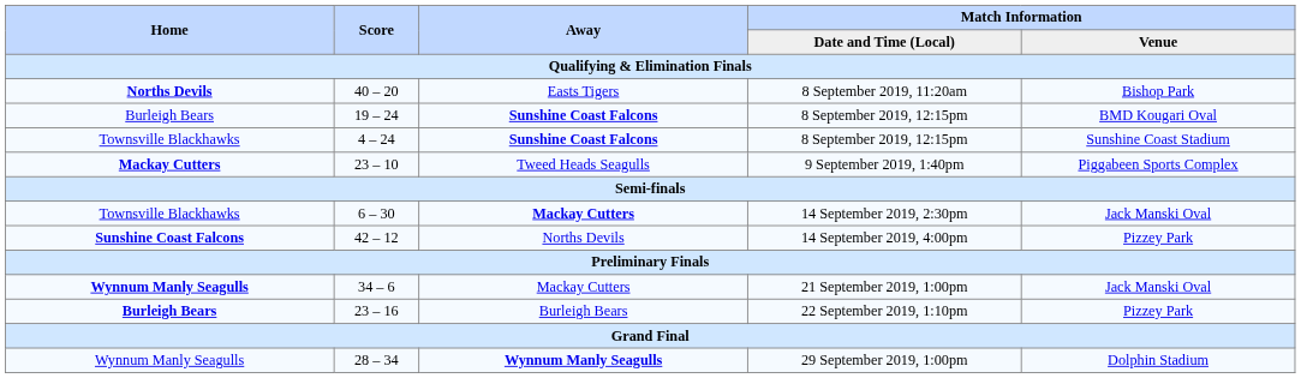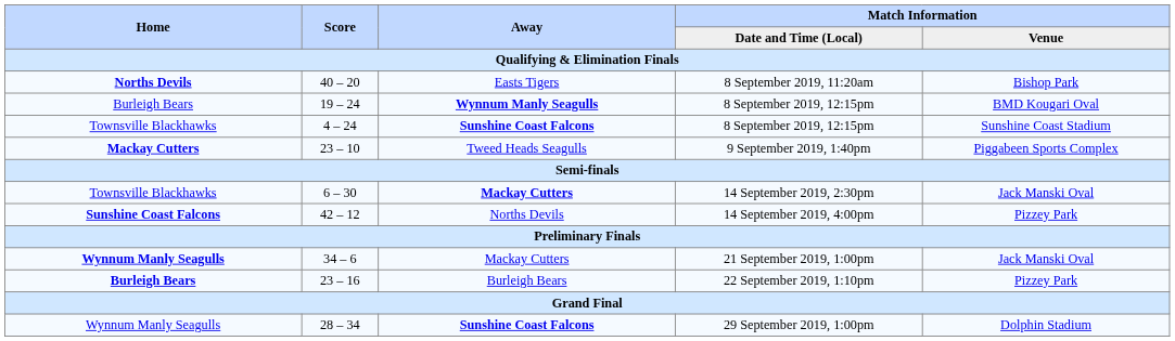 <table border="1" cellpadding="3" cellspacing="0" style="border-collapse:collapse; font-size:90%; text-align:center; width:100%;">
 <tr style="background:#c1d8ff;">
 <th rowspan=2 width=12%>Home</th>
 <th rowspan=2 width=3%>Score</th>
 <th rowspan=2 width=12%>Away</th>
 <th colspan=5>Match Information</th>
 </tr>
 <tr bgcolor=#EFEFEF>
 <th width=10%>Date and Time (Local)</th>
 <th width=10%>Venue</th>
 </tr>
 <tr style="background:#d0e7ff;">
 <td colspan=5><strong>Qualifying & Elimination Finals</strong></td>
 </tr>
 <tr style="background:#f5faff;">
 <td> <strong><a href='#'>Norths Devils</a></strong></td>
 <td>40 – 20</td>
 <td> <a href='#'>Easts Tigers</a></td>
 <td>8 September 2019, 11:20am</td>
 <td><a href='#'>Bishop Park</a></td>
 </tr>
 <tr style="background:#f5faff;">
 <td> <a href='#'>Burleigh Bears</a></td>
 <td>19 – 24</td>
-<td> <strong><a href='#'>Sunshine Coast Falcons</a></strong></td>
+<td> <strong><a href='#'>Wynnum Manly Seagulls</a></strong></td>
 <td>8 September 2019, 12:15pm</td>
 <td><a href='#'>BMD Kougari Oval</a></td>
 </tr>
 <tr style="background:#f5faff;">
 <td> <a href='#'>Townsville Blackhawks</a></td>
 <td>4 – 24</td>
 <td> <strong><a href='#'>Sunshine Coast Falcons</a></strong></td>
 <td>8 September 2019, 12:15pm</td>
 <td><a href='#'>Sunshine Coast Stadium</a></td>
 </tr>
 <tr style="background:#f5faff;">
 <td> <strong><a href='#'>Mackay Cutters</a></strong></td>
 <td>23 – 10</td>
 <td> <a href='#'>Tweed Heads Seagulls</a></td>
 <td>9 September 2019, 1:40pm</td>
 <td><a href='#'>Piggabeen Sports Complex</a></td>
 </tr>
 <tr style="background:#d0e7ff;">
 <td colspan=5><strong>Semi-finals</strong></td>
 </tr>
 <tr style="background:#f5faff;">
 <td> <a href='#'>Townsville Blackhawks</a></td>
 <td>6 – 30</td>
 <td> <strong><a href='#'>Mackay Cutters</a></strong></td>
 <td>14 September 2019, 2:30pm</td>
 <td><a href='#'>Jack Manski Oval</a></td>
 </tr>
 <tr style="background:#f5faff;">
 <td> <strong><a href='#'>Sunshine Coast Falcons</a></strong></td>
 <td>42 – 12</td>
 <td> <a href='#'>Norths Devils</a></td>
 <td>14 September 2019, 4:00pm</td>
 <td><a href='#'>Pizzey Park</a></td>
 </tr>
 <tr style="background:#d0e7ff;">
 <td colspan=5><strong>Preliminary Finals</strong></td>
 </tr>
 <tr style="background:#f5faff;">
 <td> <strong><a href='#'>Wynnum Manly Seagulls</a></strong></td>
 <td>34 – 6</td>
 <td> <a href='#'>Mackay Cutters</a></td>
 <td>21 September 2019, 1:00pm</td>
 <td><a href='#'>Jack Manski Oval</a></td>
 </tr>
 <tr style="background:#f5faff;">
 <td> <strong><a href='#'>Burleigh Bears</a></strong></td>
 <td>23 – 16</td>
 <td> <a href='#'>Burleigh Bears</a></td>
 <td>22 September 2019, 1:10pm</td>
 <td><a href='#'>Pizzey Park</a></td>
 </tr>
 <tr style="background:#d0e7ff;">
 <td colspan=5><strong>Grand Final</strong></td>
 </tr>
 <tr style="background:#f5faff;">
 <td> <a href='#'>Wynnum Manly Seagulls</a></td>
 <td>28 – 34</td>
-<td> <strong><a href='#'>Wynnum Manly Seagulls</a></strong></td>
+<td> <strong><a href='#'>Sunshine Coast Falcons</a></strong></td>
 <td>29 September 2019, 1:00pm</td>
 <td><a href='#'>Dolphin Stadium</a></td>
 </tr>
 </table>
